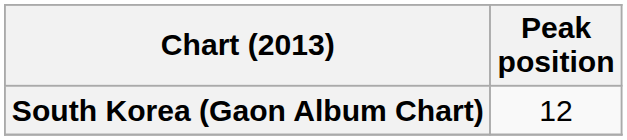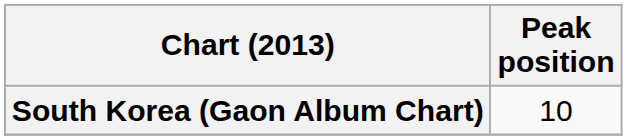 <table class="wikitable sortable plainrowheaders" style="text-align:center;">
 <tr>
 <th>Chart (2013)</th>
 <th>Peak<br>position</th>
 </tr>
 <tr>
 <th scope="row">South Korea (Gaon Album Chart)</th>
-<td>12</td>
+<td>10</td>
 </tr>
 <tr>
 </tr>
 </table>
